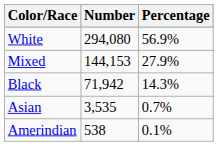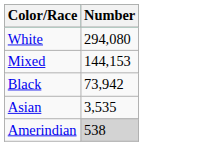 <table class="wikitable">
 <tr style="background:#009966;" colspan="3">
 <th><span>Color/Race</span></th>
 <th><span>Number</span></th>
-<th><span>Percentage</span></th>
 </tr>
 <tr>
 <td><a href='#'>White</a></td>
 <td>294,080</td>
-<td>56.9%</td>
 </tr>
 <tr>
 <td><a href='#'>Mixed</a></td>
 <td>144,153</td>
-<td>27.9%</td>
 </tr>
 <tr>
 <td><a href='#'>Black</a></td>
-<td>71,942</td>
-<td>14.3%</td>
+<td>73,942</td>
 </tr>
 <tr>
 <td><a href='#'>Asian</a></td>
 <td>3,535</td>
-<td>0.7%</td>
 </tr>
 <tr>
 <td><a href='#'>Amerindian</a></td>
-<td>538</td>
-<td>0.1%</td>
+<td style="background: lightgrey;">538</td>
 </tr>
 </table>
